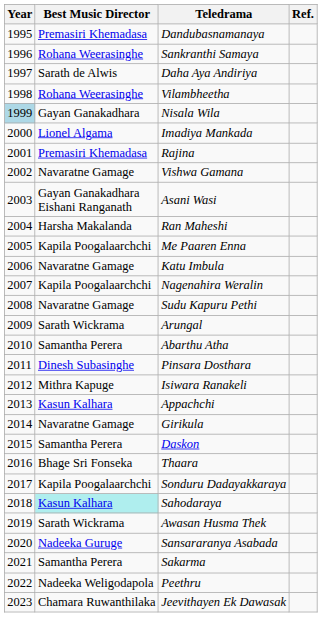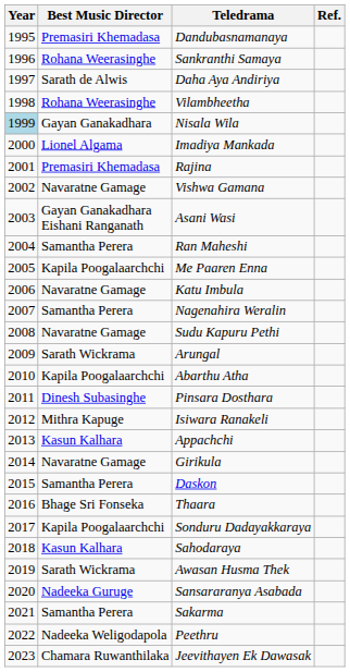 <table class="wikitable">
 <tr>
 <th>Year</th>
 <th>Best Music Director</th>
 <th>Teledrama</th>
 <th>Ref.</th>
 </tr>
 <tr>
 <td>1995</td>
 <td><a href='#'>Premasiri Khemadasa</a></td>
 <td><em>Dandubasnamanaya</em></td>
 <td></td>
 </tr>
 <tr>
 <td>1996</td>
 <td><a href='#'>Rohana Weerasinghe</a></td>
 <td><em>Sankranthi Samaya</em></td>
 <td></td>
 </tr>
 <tr>
 <td>1997</td>
 <td>Sarath de Alwis</td>
 <td><em>Daha Aya Andiriya</em></td>
 <td></td>
 </tr>
 <tr>
 <td>1998</td>
 <td><a href='#'>Rohana Weerasinghe</a></td>
 <td><em>Vilambheetha</em></td>
 <td></td>
 </tr>
 <tr>
 <td style="background: lightblue;">1999</td>
 <td>Gayan Ganakadhara</td>
 <td><em>Nisala Wila</em></td>
 <td></td>
 </tr>
 <tr>
 <td>2000</td>
 <td><a href='#'>Lionel Algama</a></td>
 <td><em>Imadiya Mankada</em></td>
 <td></td>
 </tr>
 <tr>
 <td>2001</td>
 <td><a href='#'>Premasiri Khemadasa</a></td>
 <td><em>Rajina</em></td>
 <td></td>
 </tr>
 <tr>
 <td>2002</td>
 <td>Navaratne Gamage</td>
 <td><em>Vishwa Gamana</em></td>
 <td></td>
 </tr>
 <tr>
 <td>2003</td>
 <td>Gayan Ganakadhara <br> Eishani Ranganath</td>
 <td><em>Asani Wasi</em></td>
 <td></td>
 </tr>
 <tr>
 <td>2004</td>
-<td>Harsha Makalanda</td>
+<td>Samantha Perera</td>
 <td><em>Ran Maheshi</em></td>
 <td></td>
 </tr>
 <tr>
 <td>2005</td>
 <td>Kapila Poogalaarchchi</td>
 <td><em>Me Paaren Enna</em></td>
 <td></td>
 </tr>
 <tr>
 <td>2006</td>
 <td>Navaratne Gamage</td>
 <td><em>Katu Imbula</em></td>
 <td></td>
 </tr>
 <tr>
 <td>2007</td>
-<td>Kapila Poogalaarchchi</td>
+<td>Samantha Perera</td>
 <td><em>Nagenahira Weralin</em></td>
 <td></td>
 </tr>
 <tr>
 <td>2008</td>
 <td>Navaratne Gamage</td>
 <td><em>Sudu Kapuru Pethi</em></td>
 <td></td>
 </tr>
 <tr>
 <td>2009</td>
 <td>Sarath Wickrama</td>
 <td><em>Arungal</em></td>
 <td></td>
 </tr>
 <tr>
 <td>2010</td>
-<td>Samantha Perera</td>
+<td>Kapila Poogalaarchchi</td>
 <td><em>Abarthu Atha</em></td>
 <td></td>
 </tr>
 <tr>
 <td>2011</td>
 <td><a href='#'>Dinesh Subasinghe</a></td>
 <td><em>Pinsara Dosthara</em></td>
 <td></td>
 </tr>
 <tr>
 <td>2012</td>
 <td>Mithra Kapuge</td>
 <td><em>Isiwara Ranakeli</em></td>
 <td></td>
 </tr>
 <tr>
 <td>2013</td>
 <td><a href='#'>Kasun Kalhara</a></td>
 <td><em>Appachchi</em></td>
 <td></td>
 </tr>
 <tr>
 <td>2014</td>
 <td>Navaratne Gamage</td>
 <td><em>Girikula</em></td>
 <td></td>
 </tr>
 <tr>
 <td>2015</td>
 <td>Samantha Perera</td>
 <td><em><a href='#'>Daskon</a></em></td>
 <td></td>
 </tr>
 <tr>
 <td>2016</td>
 <td>Bhage Sri Fonseka</td>
 <td><em>Thaara</em></td>
 <td></td>
 </tr>
 <tr>
 <td>2017</td>
 <td>Kapila Poogalaarchchi</td>
 <td><em>Sonduru Dadayakkaraya</em></td>
 <td></td>
 </tr>
 <tr>
 <td>2018</td>
-<td style="background: paleturquoise;"><a href='#'>Kasun Kalhara</a></td>
+<td><a href='#'>Kasun Kalhara</a></td>
 <td><em>Sahodaraya</em></td>
 <td></td>
 </tr>
 <tr>
 <td>2019</td>
 <td>Sarath Wickrama</td>
 <td><em>Awasan Husma Thek</em></td>
 <td></td>
 </tr>
 <tr>
 <td>2020</td>
 <td><a href='#'>Nadeeka Guruge</a></td>
 <td><em>Sansararanya Asabada</em></td>
 <td></td>
 </tr>
 <tr>
 <td>2021</td>
 <td>Samantha Perera</td>
 <td><em>Sakarma</em></td>
 <td></td>
 </tr>
 <tr>
 <td>2022</td>
 <td>Nadeeka Weligodapola</td>
 <td><em>Peethru</em></td>
 <td></td>
 </tr>
 <tr>
 <td>2023</td>
 <td>Chamara Ruwanthilaka</td>
 <td><em>Jeevithayen Ek Dawasak</em></td>
 <td></td>
 </tr>
 </table>
